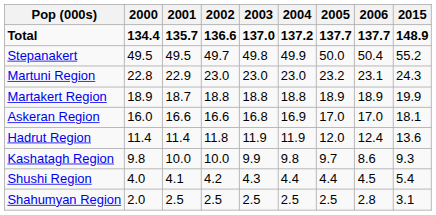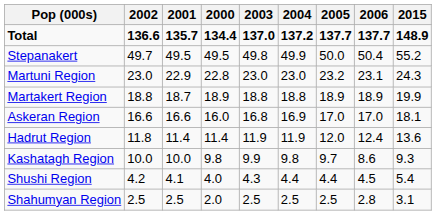 <table class="wikitable">
 <tr>
 <th>Pop (000s)</th>
+<th>2002</th>
+<th>2001</th>
 <th>2000</th>
-<th>2001</th>
-<th>2002</th>
 <th>2003</th>
 <th>2004</th>
 <th>2005</th>
 <th>2006</th>
 <th>2015</th>
 </tr>
 <tr --->
 <td><strong>Total</strong></td>
+<td><strong>136.6</strong></td>
+<td><strong>135.7</strong></td>
 <td><strong>134.4</strong></td>
-<td><strong>135.7</strong></td>
-<td><strong>136.6</strong></td>
 <td><strong>137.0</strong></td>
 <td><strong>137.2</strong></td>
 <td><strong>137.7</strong></td>
 <td><strong>137.7</strong></td>
 <td><strong>148.9</strong></td>
 </tr>
 <tr --->
 <td><a href='#'>Stepanakert</a></td>
+<td>49.7</td>
 <td>49.5</td>
 <td>49.5</td>
-<td>49.7</td>
 <td>49.8</td>
 <td>49.9</td>
 <td>50.0</td>
 <td>50.4</td>
 <td>55.2</td>
 </tr>
 <tr --->
 <td><a href='#'>Martuni Region</a></td>
+<td>23.0</td>
+<td>22.9</td>
 <td>22.8</td>
-<td>22.9</td>
-<td>23.0</td>
 <td>23.0</td>
 <td>23.0</td>
 <td>23.2</td>
 <td>23.1</td>
 <td>24.3</td>
 </tr>
 <tr --->
 <td><a href='#'>Martakert Region</a></td>
+<td>18.8</td>
+<td>18.7</td>
 <td>18.9</td>
-<td>18.7</td>
-<td>18.8</td>
 <td>18.8</td>
 <td>18.8</td>
 <td>18.9</td>
 <td>18.9</td>
 <td>19.9</td>
 </tr>
 <tr --->
 <td><a href='#'>Askeran Region</a></td>
-<td>16.0</td>
 <td>16.6</td>
 <td>16.6</td>
+<td>16.0</td>
 <td>16.8</td>
 <td>16.9</td>
 <td>17.0</td>
 <td>17.0</td>
 <td>18.1</td>
 </tr>
 <tr --->
 <td><a href='#'>Hadrut Region</a></td>
+<td>11.8</td>
 <td>11.4</td>
 <td>11.4</td>
-<td>11.8</td>
 <td>11.9</td>
 <td>11.9</td>
 <td>12.0</td>
 <td>12.4</td>
 <td>13.6</td>
 </tr>
 <tr --->
 <td><a href='#'>Kashatagh Region</a></td>
-<td>9.8</td>
 <td>10.0</td>
 <td>10.0</td>
+<td>9.8</td>
 <td>9.9</td>
 <td>9.8</td>
 <td>9.7</td>
 <td>8.6</td>
 <td>9.3</td>
 </tr>
 <tr --->
 <td><a href='#'>Shushi Region</a></td>
+<td>4.2</td>
+<td>4.1</td>
 <td>4.0</td>
-<td>4.1</td>
-<td>4.2</td>
 <td>4.3</td>
 <td>4.4</td>
 <td>4.4</td>
 <td>4.5</td>
 <td>5.4</td>
 </tr>
 <tr --->
 <td><a href='#'>Shahumyan Region</a></td>
-<td>2.0</td>
 <td>2.5</td>
 <td>2.5</td>
+<td>2.0</td>
 <td>2.5</td>
 <td>2.5</td>
 <td>2.5</td>
 <td>2.8</td>
 <td>3.1</td>
 </tr>
 </table>
